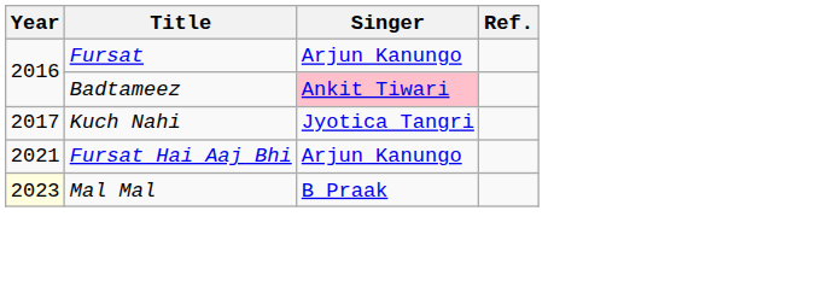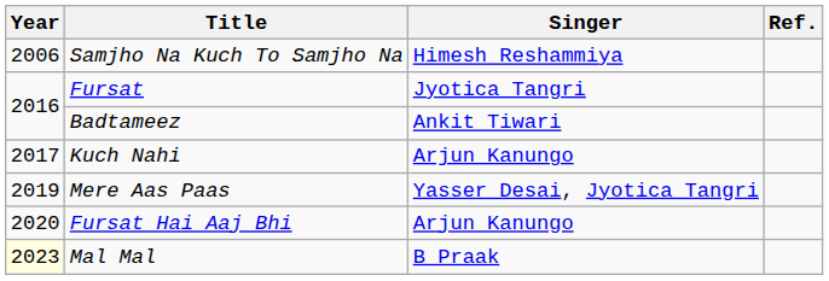 <table class="wikitable sortable">
 <tr>
 <th>Year</th>
 <th>Title</th>
 <th>Singer</th>
 <th>Ref.</th>
 </tr>
 <tr>
+<td>2006</td>
+<td><em>Samjho Na Kuch To Samjho Na</em></td>
+<td><a href='#'>Himesh Reshammiya</a></td>
+<td></td>
+</tr>
+<tr>
 <td rowspan='2'>2016</td>
 <td><em><a href='#'>Fursat</a></em></td>
-<td><a href='#'>Arjun Kanungo</a></td>
+<td><a href='#'>Jyotica Tangri</a></td>
 <td></td>
 </tr>
 <tr>
 <td><em>Badtameez</em></td>
-<td style="background: pink;"><a href='#'>Ankit Tiwari</a></td>
+<td><a href='#'>Ankit Tiwari</a></td>
 <td></td>
 </tr>
 <tr>
 <td>2017</td>
 <td><em>Kuch Nahi</em></td>
-<td><a href='#'>Jyotica Tangri</a></td>
+<td><a href='#'>Arjun Kanungo</a></td>
 <td></td>
 </tr>
 <tr>
-<td>2021</td>
+<td>2019</td>
+<td><em>Mere Aas Paas</em></td>
+<td><a href='#'>Yasser Desai</a>, <a href='#'>Jyotica Tangri</a></td>
+<td></td>
+</tr>
+<tr>
+<td>2020</td>
 <td><em><a href='#'>Fursat Hai Aaj Bhi</a></em></td>
 <td><a href='#'>Arjun Kanungo</a></td>
 <td></td>
 </tr>
 <tr>
 <td style="background: lightyellow;">2023</td>
 <td><em>Mal Mal</em></td>
 <td><a href='#'>B Praak</a></td>
 <td></td>
 </tr>
 </table>
